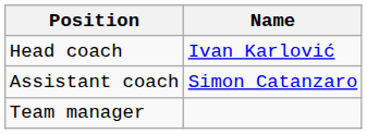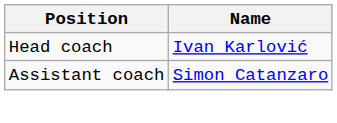 <table class="wikitable">
 <tr>
 <th>Position</th>
 <th>Name</th>
 </tr>
 <tr>
 <td>Head coach</td>
 <td> <a href='#'>Ivan Karlović</a></td>
 </tr>
 <tr>
 <td>Assistant coach</td>
 <td> <a href='#'>Simon Catanzaro</a></td>
 </tr>
-<tr>
-<td>Team manager</td>
-<td></td>
-</tr>
 </table>
